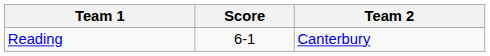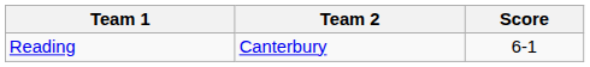 <table class="wikitable" style="font-size: 100%">
 <tr>
 <th width=200>Team 1</th>
+<th width=200>Team 2</th>
 <th width=100>Score</th>
-<th width=200>Team 2</th>
 </tr>
 <tr>
 <td><a href='#'>Reading</a></td>
+<td><a href='#'>Canterbury</a></td>
 <td align=center>6-1</td>
-<td><a href='#'>Canterbury</a></td>
 </tr>
 </table>
